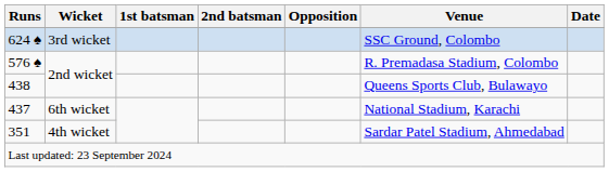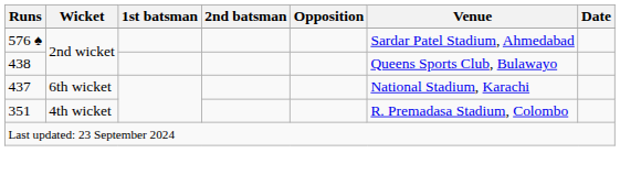 <table class="wikitable sortable">
 <tr>
 <th>Runs</th>
 <th>Wicket</th>
 <th>1st batsman</th>
 <th>2nd batsman</th>
 <th>Opposition</th>
 <th>Venue</th>
 <th>Date</th>
 </tr>
 <tr class="unsortable">
 </tr>
-<tr style="background:#cee0f2">
-<td>624 ♠</td>
-<td>3rd wicket</td>
-<td></td>
-<td></td>
-<td></td>
-<td><a href='#'>SSC Ground</a>, <a href='#'>Colombo</a></td>
-<td></td>
-</tr>
 <tr>
 <td>576 ♠</td>
 <td rowspan=2>2nd wicket</td>
 <td></td>
 <td></td>
 <td></td>
-<td><a href='#'>R. Premadasa Stadium</a>, <a href='#'>Colombo</a></td>
+<td><a href='#'>Sardar Patel Stadium</a>, <a href='#'>Ahmedabad</a></td>
 <td></td>
 </tr>
 <tr>
 <td>438</td>
 <td></td>
 <td></td>
 <td></td>
 <td><a href='#'>Queens Sports Club</a>, <a href='#'>Bulawayo</a></td>
 <td></td>
 </tr>
 <tr>
 <td>437</td>
 <td>6th wicket</td>
 <td rowspan=2></td>
 <td></td>
 <td></td>
 <td><a href='#'>National Stadium</a>, <a href='#'>Karachi</a></td>
 <td></td>
 </tr>
 <tr>
 <td>351</td>
 <td>4th wicket</td>
 <td></td>
 <td></td>
-<td><a href='#'>Sardar Patel Stadium</a>, <a href='#'>Ahmedabad</a></td>
+<td><a href='#'>R. Premadasa Stadium</a>, <a href='#'>Colombo</a></td>
 <td></td>
 </tr>
 <tr class="unsortable">
 <td colspan=7><small>Last updated: 23 September 2024</small></td>
 </tr>
 </table>
